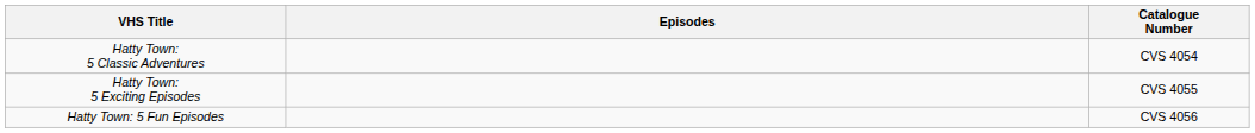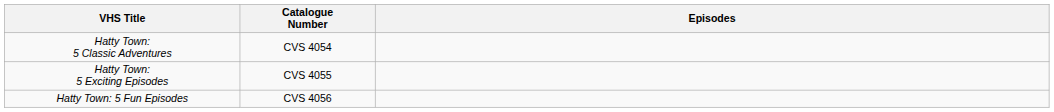 <table class="wikitable" style="text-align:center; width:100%;">
 <tr>
 <th style="width:14%;">VHS Title</th>
+<th style="width:08%;">Catalogue<br>Number</th>
 <th style="width:40%;">Episodes</th>
-<th style="width:08%;">Catalogue<br>Number</th>
 </tr>
 <tr>
 <td><em>Hatty Town:<br>5 Classic Adventures</em></td>
+<td align="center">CVS 4054</td>
 <td align="center"></td>
-<td align="center">CVS 4054</td>
 </tr>
 <tr>
 <td><em>Hatty Town:<br>5 Exciting Episodes</em></td>
+<td align="center">CVS 4055</td>
 <td align="center"></td>
-<td align="center">CVS 4055</td>
 </tr>
 <tr>
 <td><em>Hatty Town: 5 Fun Episodes</em></td>
+<td align="center">CVS 4056</td>
 <td align="center"></td>
-<td align="center">CVS 4056</td>
 </tr>
 </table>
